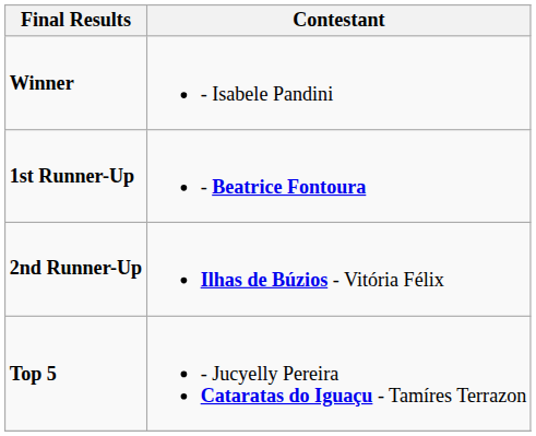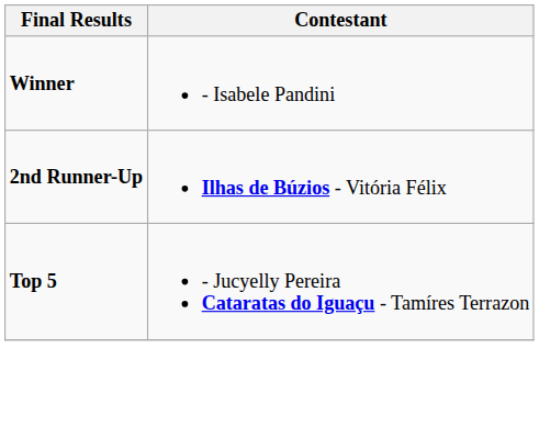 <table class="wikitable">
 <tr>
 <th>Final Results</th>
 <th>Contestant</th>
 </tr>
 <tr>
 <td><strong>Winner</strong></td>
 <td><br><ul><li><strong></strong> - Isabele Pandini</li></ul></td>
-</tr>
-<tr>
-<td><strong>1st Runner-Up</strong></td>
-<td><br><ul><li><strong></strong> - <strong><a href='#'>Beatrice Fontoura</a></strong></li></ul></td>
 </tr>
 <tr>
 <td><strong>2nd Runner-Up</strong></td>
 <td><br><ul><li><strong> <a href='#'>Ilhas de Búzios</a></strong> - Vitória Félix</li></ul></td>
 </tr>
 <tr>
 <td><strong>Top 5</strong></td>
 <td><br><ul><li><strong></strong> - Jucyelly Pereira</li><li><strong> <a href='#'>Cataratas do Iguaçu</a></strong> - Tamíres Terrazon</li></ul></td>
 </tr>
 <tr>
 </tr>
 </table>
